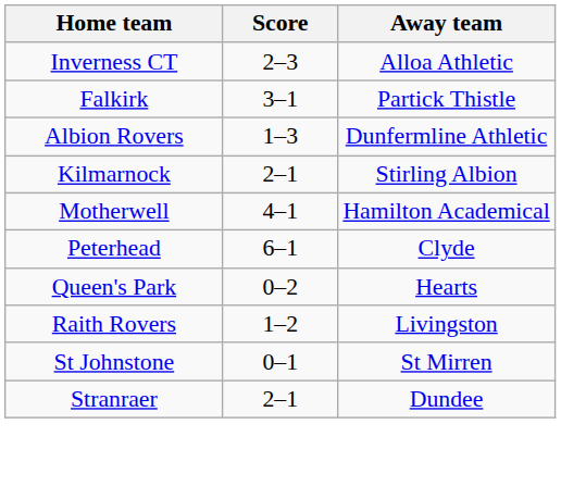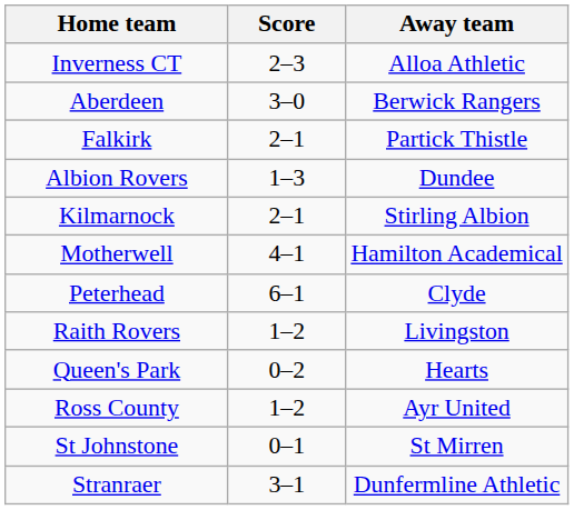 <table class="wikitable" style="text-align: center">
 <tr>
 <th width=140>Home team</th>
 <th width=70>Score</th>
 <th width=140>Away team</th>
 </tr>
 <tr>
 <td><a href='#'>Inverness CT</a></td>
 <td>2–3</td>
 <td><a href='#'>Alloa Athletic</a></td>
 </tr>
 <tr>
+<td><a href='#'>Aberdeen</a></td>
+<td>3–0</td>
+<td><a href='#'>Berwick Rangers</a></td>
+</tr>
+<tr>
 <td><a href='#'>Falkirk</a></td>
-<td>3–1</td>
+<td>2–1</td>
 <td><a href='#'>Partick Thistle</a></td>
 </tr>
 <tr>
 <td><a href='#'>Albion Rovers</a></td>
 <td>1–3</td>
-<td><a href='#'>Dunfermline Athletic</a></td>
+<td><a href='#'>Dundee</a></td>
 </tr>
 <tr>
 <td><a href='#'>Kilmarnock</a></td>
 <td>2–1</td>
 <td><a href='#'>Stirling Albion</a></td>
 </tr>
 <tr>
 <td><a href='#'>Motherwell</a></td>
 <td>4–1</td>
 <td><a href='#'>Hamilton Academical</a></td>
 </tr>
 <tr>
 <td><a href='#'>Peterhead</a></td>
 <td>6–1</td>
 <td><a href='#'>Clyde</a></td>
 </tr>
 <tr>
+<td><a href='#'>Raith Rovers</a></td>
+<td>1–2</td>
+<td><a href='#'>Livingston</a></td>
+</tr>
+<tr>
 <td><a href='#'>Queen's Park</a></td>
 <td>0–2</td>
 <td><a href='#'>Hearts</a></td>
 </tr>
 <tr>
-<td><a href='#'>Raith Rovers</a></td>
+<td><a href='#'>Ross County</a></td>
 <td>1–2</td>
-<td><a href='#'>Livingston</a></td>
+<td><a href='#'>Ayr United</a></td>
 </tr>
 <tr>
 <td><a href='#'>St Johnstone</a></td>
 <td>0–1</td>
 <td><a href='#'>St Mirren</a></td>
 </tr>
 <tr>
 <td><a href='#'>Stranraer</a></td>
-<td>2–1</td>
-<td><a href='#'>Dundee</a></td>
+<td>3–1</td>
+<td><a href='#'>Dunfermline Athletic</a></td>
 </tr>
 </table>
